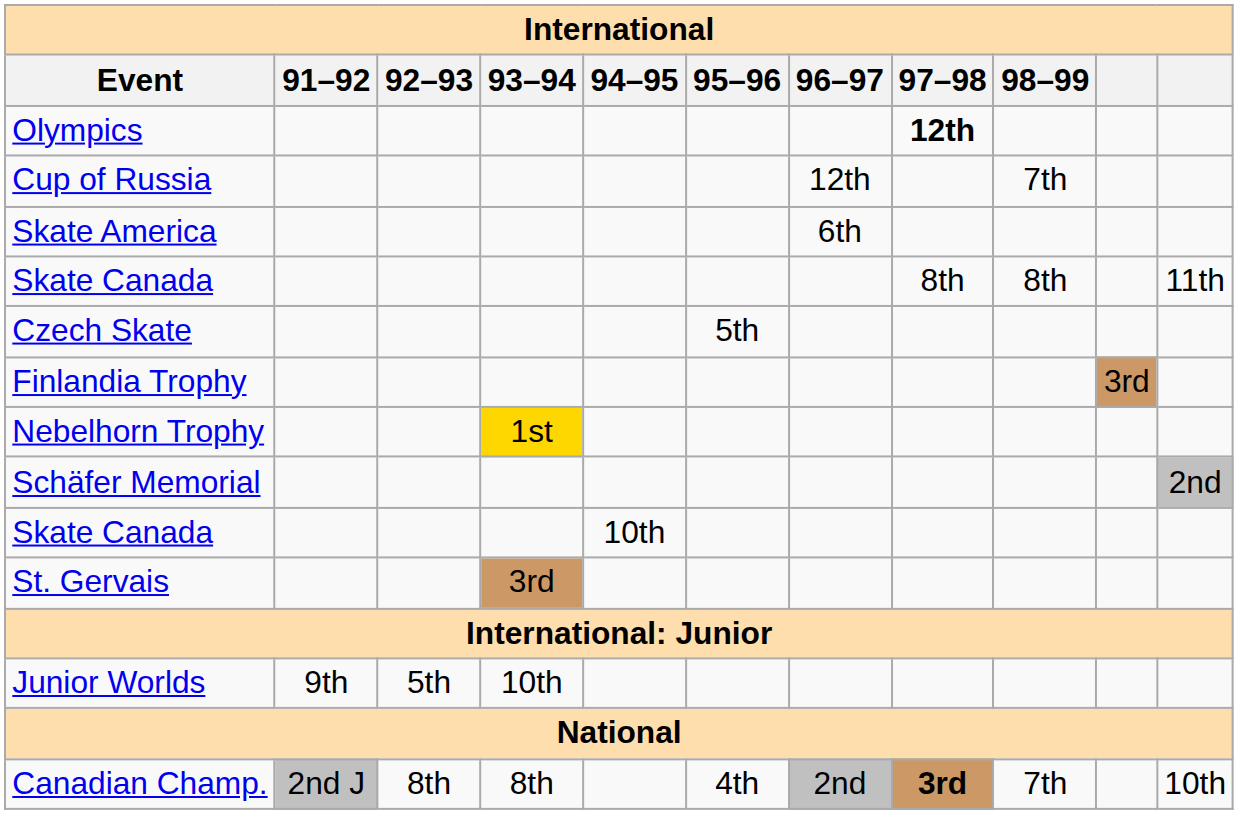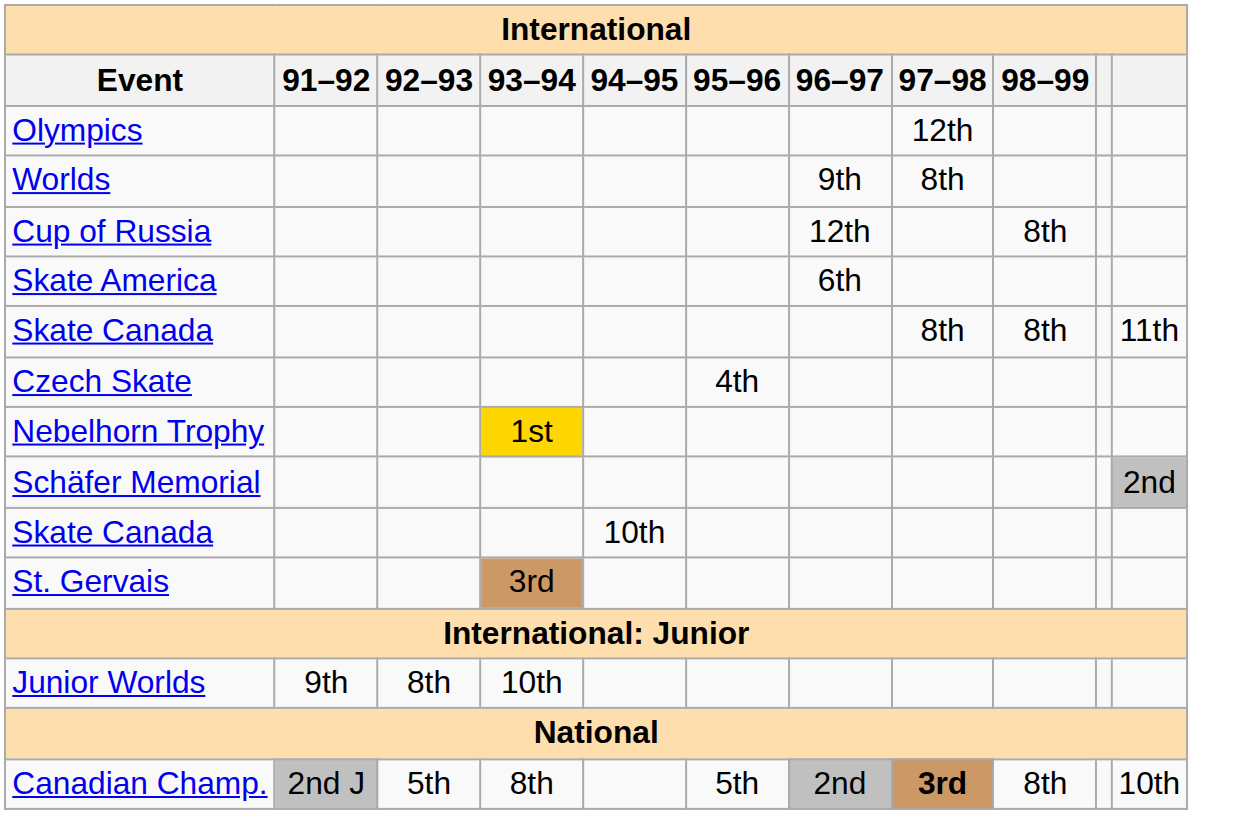 <table class="wikitable" style="text-align:center">
 <tr>
 <th colspan="11" style="background-color: #ffdead; " align="center">International</th>
 </tr>
 <tr>
 <th>Event</th>
 <th>91–92</th>
 <th>92–93</th>
 <th>93–94</th>
 <th>94–95</th>
 <th>95–96</th>
 <th>96–97</th>
 <th>97–98</th>
 <th>98–99</th>
 <th></th>
 <th></th>
 </tr>
 <tr>
 <td align=left><a href='#'>Olympics</a></td>
 <td></td>
 <td></td>
 <td></td>
 <td></td>
 <td></td>
 <td></td>
-<td><strong>12th</strong></td>
+<td>12th</td>
+<td></td>
+<td></td>
+<td></td>
+</tr>
+<tr>
+<td align=left><a href='#'>Worlds</a></td>
+<td></td>
+<td></td>
+<td></td>
+<td></td>
+<td></td>
+<td>9th</td>
+<td>8th</td>
 <td></td>
 <td></td>
 <td></td>
 </tr>
 <tr>
 <td align=left> <a href='#'>Cup of Russia</a></td>
 <td></td>
 <td></td>
 <td></td>
 <td></td>
 <td></td>
 <td>12th</td>
 <td></td>
-<td>7th</td>
+<td>8th</td>
 <td></td>
 <td></td>
 </tr>
 <tr>
 <td align=left> <a href='#'>Skate America</a></td>
 <td></td>
 <td></td>
 <td></td>
 <td></td>
 <td></td>
 <td>6th</td>
 <td></td>
 <td></td>
 <td></td>
 <td></td>
 </tr>
 <tr>
 <td align=left> <a href='#'>Skate Canada</a></td>
 <td></td>
 <td></td>
 <td></td>
 <td></td>
 <td></td>
 <td></td>
 <td>8th</td>
 <td>8th</td>
 <td></td>
 <td>11th</td>
 </tr>
 <tr>
 <td align=left><a href='#'>Czech Skate</a></td>
 <td></td>
 <td></td>
 <td></td>
 <td></td>
-<td>5th</td>
+<td>4th</td>
 <td></td>
 <td></td>
 <td></td>
 <td></td>
-<td></td>
-</tr>
-<tr>
-<td align=left><a href='#'>Finlandia Trophy</a></td>
-<td></td>
-<td></td>
-<td></td>
-<td></td>
-<td></td>
-<td></td>
-<td></td>
-<td></td>
-<td bgcolor=cc9966>3rd</td>
 <td></td>
 </tr>
 <tr>
 <td align=left><a href='#'>Nebelhorn Trophy</a></td>
 <td></td>
 <td></td>
 <td bgcolor=gold>1st</td>
 <td></td>
 <td></td>
 <td></td>
 <td></td>
 <td></td>
 <td></td>
 <td></td>
 </tr>
 <tr>
 <td align=left><a href='#'>Schäfer Memorial</a></td>
 <td></td>
 <td></td>
 <td></td>
 <td></td>
 <td></td>
 <td></td>
 <td></td>
 <td></td>
 <td></td>
 <td bgcolor=silver>2nd</td>
 </tr>
 <tr>
 <td align=left><a href='#'>Skate Canada</a></td>
 <td></td>
 <td></td>
 <td></td>
 <td>10th</td>
 <td></td>
 <td></td>
 <td></td>
 <td></td>
 <td></td>
 <td></td>
 </tr>
 <tr>
 <td align=left><a href='#'>St. Gervais</a></td>
 <td></td>
 <td></td>
 <td bgcolor=cc9966>3rd</td>
 <td></td>
 <td></td>
 <td></td>
 <td></td>
 <td></td>
 <td></td>
 <td></td>
 </tr>
 <tr>
 <th colspan="11" style="background-color: #ffdead; " align="center">International: Junior</th>
 </tr>
 <tr>
 <td align=left><a href='#'>Junior Worlds</a></td>
 <td>9th</td>
-<td>5th</td>
+<td>8th</td>
 <td>10th</td>
 <td></td>
 <td></td>
 <td></td>
 <td></td>
 <td></td>
 <td></td>
 <td></td>
 </tr>
 <tr>
 <th colspan="11" style="background-color: #ffdead; " align="center">National</th>
 </tr>
 <tr>
 <td align=left><a href='#'>Canadian Champ.</a></td>
 <td bgcolor="silver">2nd J</td>
-<td>8th</td>
+<td>5th</td>
 <td>8th</td>
 <td></td>
-<td>4th</td>
+<td>5th</td>
 <td bgcolor=silver>2nd</td>
 <td bgcolor=cc9966><strong>3rd</strong></td>
-<td>7th</td>
+<td>8th</td>
 <td></td>
 <td>10th</td>
 </tr>
 </table>
